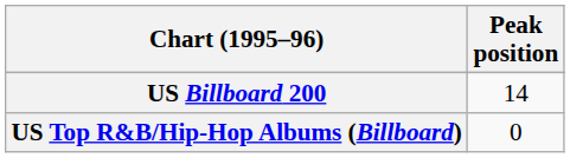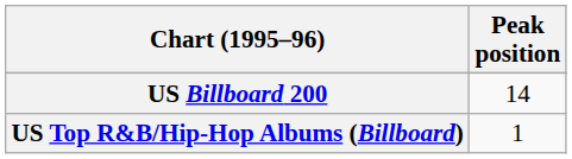 <table class="wikitable plainrowheaders" style="text-align:center">
 <tr>
 <th scope="col">Chart (1995–96)</th>
 <th scope="col">Peak<br> position</th>
 </tr>
 <tr>
 </tr>
 <tr>
 </tr>
 <tr>
 </tr>
 <tr>
 </tr>
 <tr>
 </tr>
 <tr>
 </tr>
 <tr>
 </tr>
 <tr>
 <th scope="row">US <a href='#'><em>Billboard</em> 200</a></th>
 <td>14</td>
 </tr>
 <tr>
 <th scope="row">US <a href='#'>Top R&B/Hip-Hop Albums</a> (<em><a href='#'>Billboard</a></em>)</th>
-<td>0</td>
+<td>1</td>
 </tr>
 </table>
